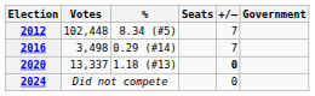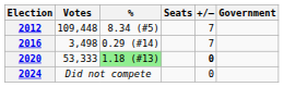 <table class=wikitable style="text-align: right;">
 <tr>
 <th>Election</th>
 <th>Votes</th>
 <th>%</th>
 <th>Seats</th>
 <th>+/–</th>
 <th>Government</th>
 </tr>
 <tr>
 <th><a href='#'>2012</a></th>
-<td>102,448</td>
+<td>109,448</td>
 <td>8.34 (#5)</td>
 <td></td>
 <td> 7</td>
 <td></td>
 </tr>
 <tr>
 <th><a href='#'>2016</a></th>
 <td>3,498</td>
 <td>0.29 (#14)</td>
 <td></td>
 <td> 7</td>
 <td></td>
 </tr>
 <tr>
 <th><a href='#'>2020</a></th>
-<td>13,337</td>
-<td>1.18 (#13)</td>
+<td>53,333</td>
+<td style="background: lightgreen;">1.18 (#13)</td>
 <td></td>
 <td><strong> 0</strong></td>
 <td></td>
 </tr>
 <tr>
 <th><a href='#'>2024</a></th>
 <td colspan=2 style="text-align:center"><em>Did not compete</em></td>
 <td></td>
 <td> 0</td>
 <td></td>
 </tr>
 </table>
